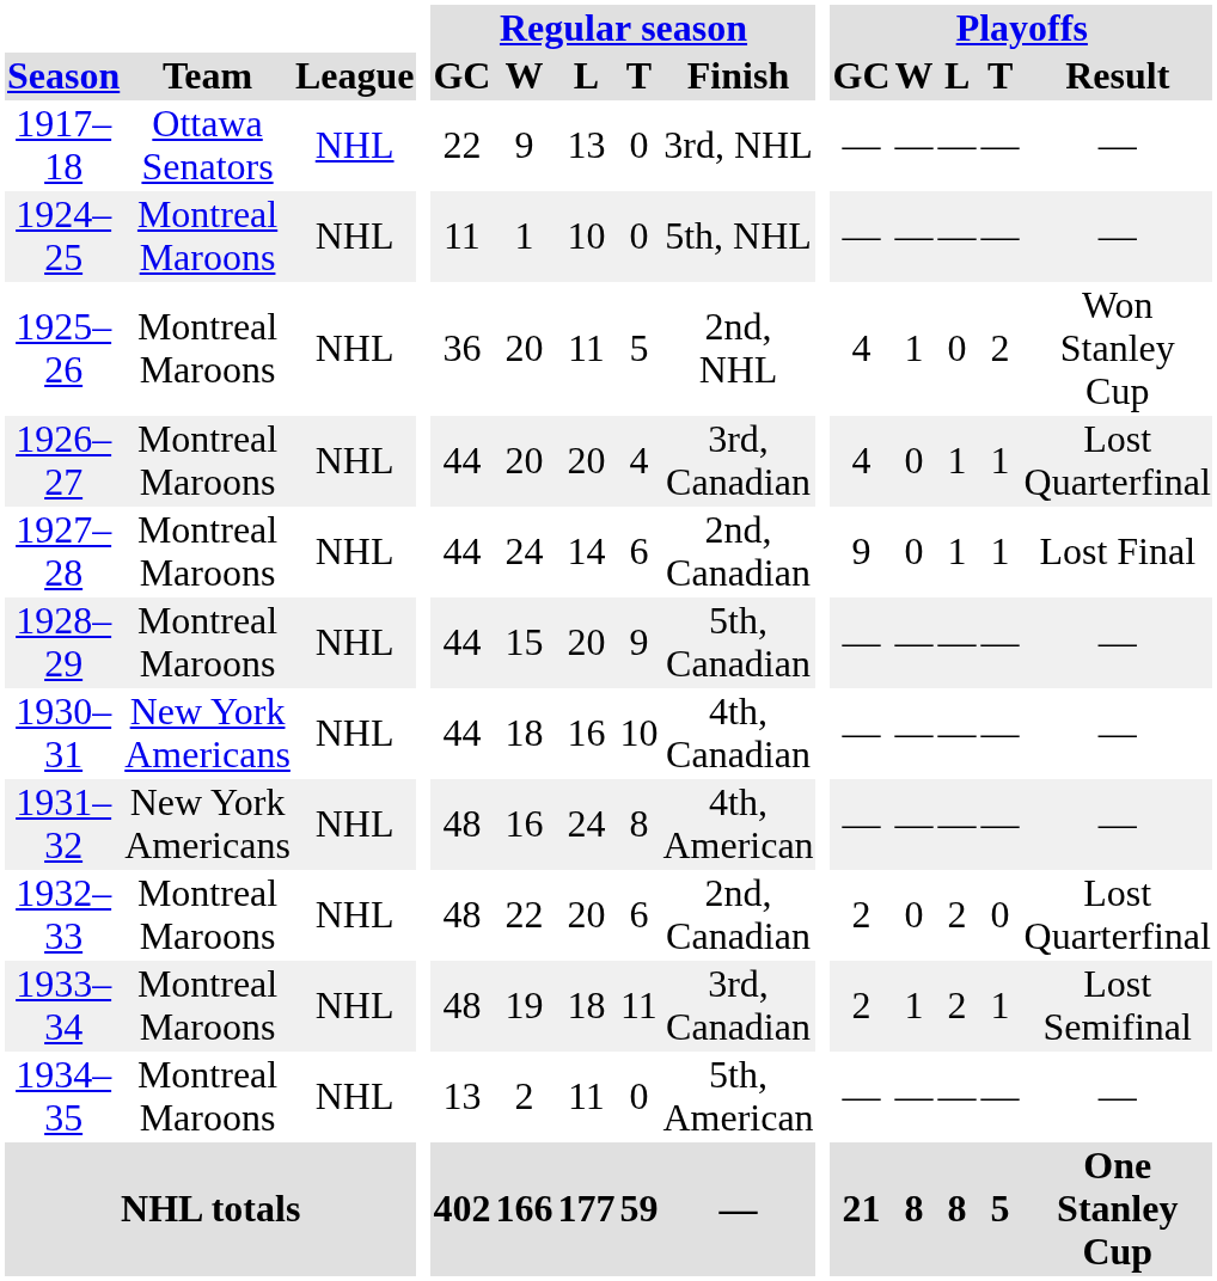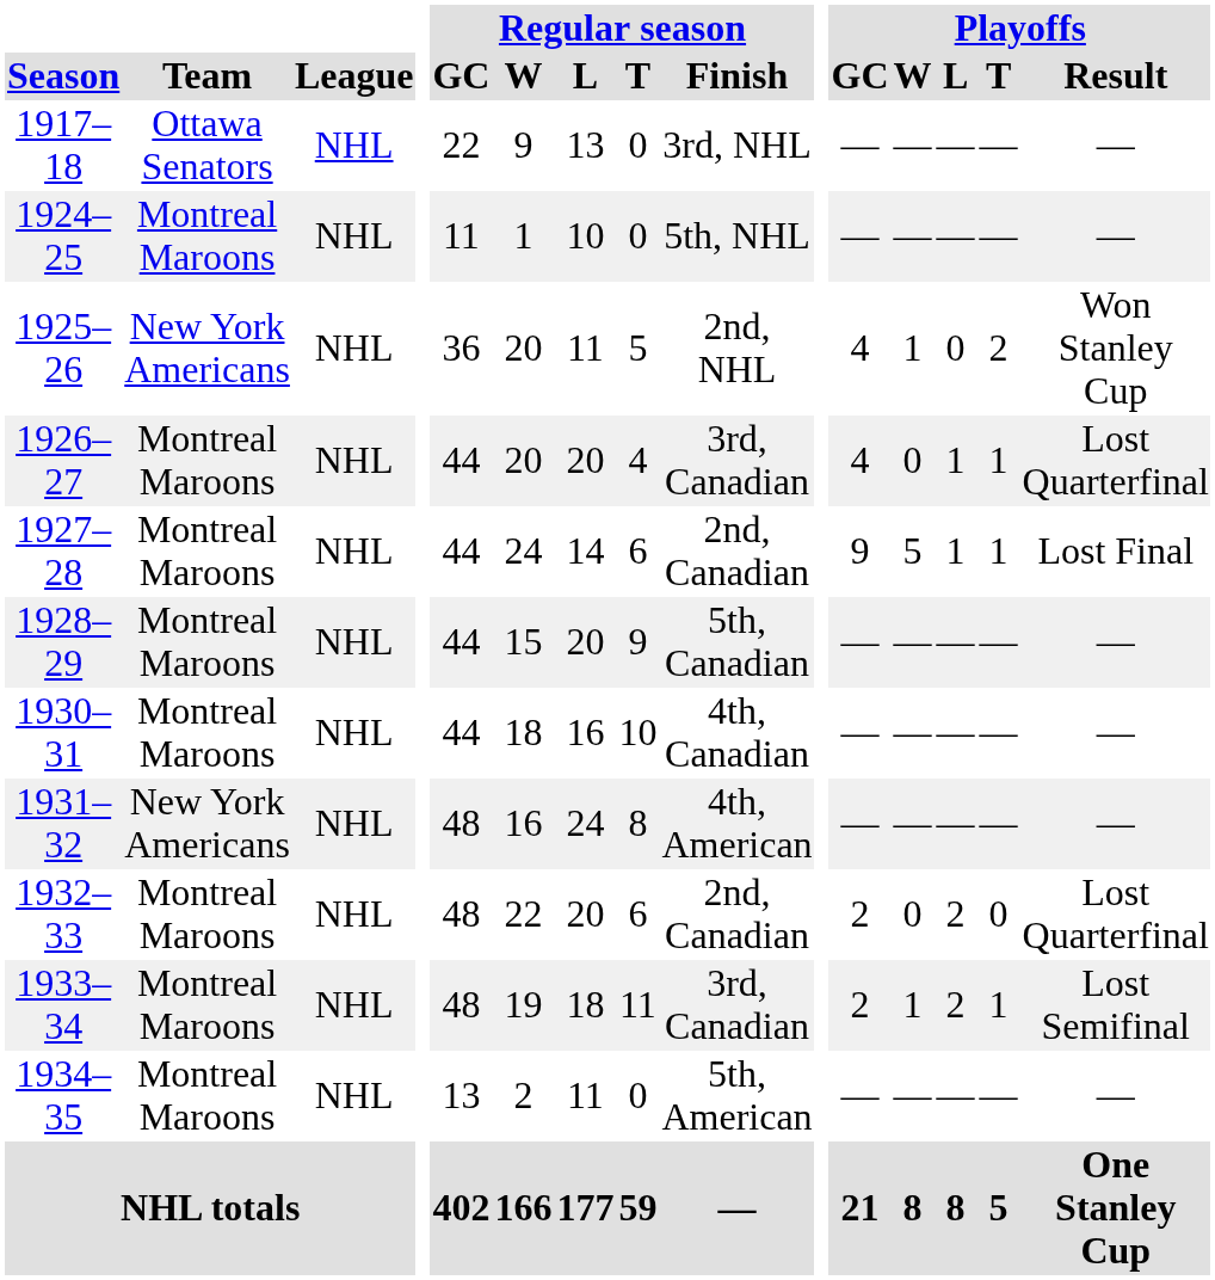 <table BORDER="0" CELLPADDING="1" CELLSPACING="0" width="75%" style="text-align:center">
 <tr bgcolor="#e0e0e0">
 <th colspan="3" bgcolor="#ffffff"> </th>
 <th rowspan="99" bgcolor="#ffffff"> </th>
 <th colspan="5"><a href='#'>Regular season</a></th>
 <th rowspan="99" bgcolor="#ffffff"> </th>
 <th colspan="5"><a href='#'>Playoffs</a></th>
 </tr>
 <tr bgcolor="#e0e0e0">
 <th><a href='#'>Season</a></th>
 <th>Team</th>
 <th>League</th>
 <th>GC</th>
 <th>W</th>
 <th>L</th>
 <th>T</th>
 <th>Finish</th>
 <th>GC</th>
 <th>W</th>
 <th>L</th>
 <th>T</th>
 <th>Result</th>
 </tr>
 <tr>
 <td><a href='#'>1917–18</a></td>
 <td><a href='#'>Ottawa Senators</a></td>
 <td><a href='#'>NHL</a></td>
 <td>22</td>
 <td>9</td>
 <td>13</td>
 <td>0</td>
 <td>3rd, NHL</td>
 <td>—</td>
 <td>—</td>
 <td>—</td>
 <td>—</td>
 <td>—</td>
 </tr>
 <tr bgcolor="#f0f0f0">
 <td><a href='#'>1924–25</a></td>
 <td><a href='#'>Montreal Maroons</a></td>
 <td>NHL</td>
 <td>11</td>
 <td>1</td>
 <td>10</td>
 <td>0</td>
 <td>5th, NHL</td>
 <td>—</td>
 <td>—</td>
 <td>—</td>
 <td>—</td>
 <td>—</td>
 </tr>
 <tr>
 <td><a href='#'>1925–26</a></td>
-<td>Montreal Maroons</td>
+<td><a href='#'>New York Americans</a></td>
 <td>NHL</td>
 <td>36</td>
 <td>20</td>
 <td>11</td>
 <td>5</td>
 <td>2nd, NHL</td>
 <td>4</td>
 <td>1</td>
 <td>0</td>
 <td>2</td>
 <td>Won Stanley Cup</td>
 </tr>
 <tr bgcolor="#f0f0f0">
 <td><a href='#'>1926–27</a></td>
 <td>Montreal Maroons</td>
 <td>NHL</td>
 <td>44</td>
 <td>20</td>
 <td>20</td>
 <td>4</td>
 <td>3rd, Canadian</td>
 <td>4</td>
 <td>0</td>
 <td>1</td>
 <td>1</td>
 <td>Lost Quarterfinal</td>
 </tr>
 <tr>
 <td><a href='#'>1927–28</a></td>
 <td>Montreal Maroons</td>
 <td>NHL</td>
 <td>44</td>
 <td>24</td>
 <td>14</td>
 <td>6</td>
 <td>2nd, Canadian</td>
 <td>9</td>
-<td>0</td>
+<td>5</td>
 <td>1</td>
 <td>1</td>
 <td>Lost Final</td>
 </tr>
 <tr bgcolor="#f0f0f0">
 <td><a href='#'>1928–29</a></td>
 <td>Montreal Maroons</td>
 <td>NHL</td>
 <td>44</td>
 <td>15</td>
 <td>20</td>
 <td>9</td>
 <td>5th, Canadian</td>
 <td>—</td>
 <td>—</td>
 <td>—</td>
 <td>—</td>
 <td>—</td>
 </tr>
 <tr>
 <td><a href='#'>1930–31</a></td>
-<td><a href='#'>New York Americans</a></td>
+<td>Montreal Maroons</td>
 <td>NHL</td>
 <td>44</td>
 <td>18</td>
 <td>16</td>
 <td>10</td>
 <td>4th, Canadian</td>
 <td>—</td>
 <td>—</td>
 <td>—</td>
 <td>—</td>
 <td>—</td>
 </tr>
 <tr bgcolor="#f0f0f0">
 <td><a href='#'>1931–32</a></td>
 <td>New York Americans</td>
 <td>NHL</td>
 <td>48</td>
 <td>16</td>
 <td>24</td>
 <td>8</td>
 <td>4th, American</td>
 <td>—</td>
 <td>—</td>
 <td>—</td>
 <td>—</td>
 <td>—</td>
 </tr>
 <tr>
 <td><a href='#'>1932–33</a></td>
 <td>Montreal Maroons</td>
 <td>NHL</td>
 <td>48</td>
 <td>22</td>
 <td>20</td>
 <td>6</td>
 <td>2nd, Canadian</td>
 <td>2</td>
 <td>0</td>
 <td>2</td>
 <td>0</td>
 <td>Lost Quarterfinal</td>
 </tr>
 <tr bgcolor="#f0f0f0">
 <td><a href='#'>1933–34</a></td>
 <td>Montreal Maroons</td>
 <td>NHL</td>
 <td>48</td>
 <td>19</td>
 <td>18</td>
 <td>11</td>
 <td>3rd, Canadian</td>
 <td>2</td>
 <td>1</td>
 <td>2</td>
 <td>1</td>
 <td>Lost Semifinal</td>
 </tr>
 <tr>
 <td><a href='#'>1934–35</a></td>
 <td>Montreal Maroons</td>
 <td>NHL</td>
 <td>13</td>
 <td>2</td>
 <td>11</td>
 <td>0</td>
 <td>5th, American</td>
 <td>—</td>
 <td>—</td>
 <td>—</td>
 <td>—</td>
 <td>—</td>
 </tr>
 <tr bgcolor="#e0e0e0">
 <th colspan="3">NHL totals</th>
 <th>402</th>
 <th>166</th>
 <th>177</th>
 <th>59</th>
 <th>—</th>
 <th>21</th>
 <th>8</th>
 <th>8</th>
 <th>5</th>
 <th>One Stanley Cup</th>
 </tr>
 </table>
